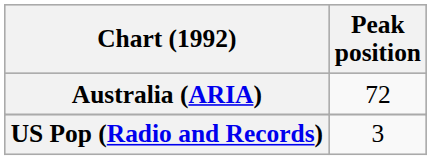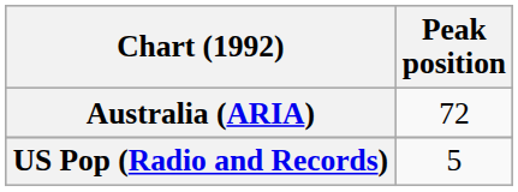 <table class="wikitable sortable plainrowheaders" style="text-align:center;">
 <tr>
 <th scope="col">Chart (1992)</th>
 <th scope="col">Peak<br>position</th>
 </tr>
 <tr>
 <th scope="row">Australia (<a href='#'>ARIA</a>)</th>
 <td>72</td>
 </tr>
 <tr>
 </tr>
 <tr>
 </tr>
 <tr>
 </tr>
 <tr>
 <th scope="row">US Pop (<a href='#'>Radio and Records</a>)</th>
-<td>3</td>
+<td>5</td>
 </tr>
 </table>
